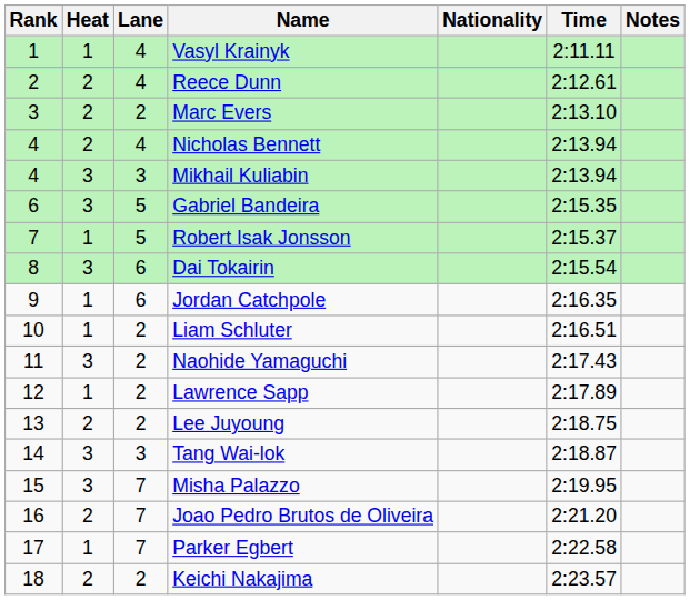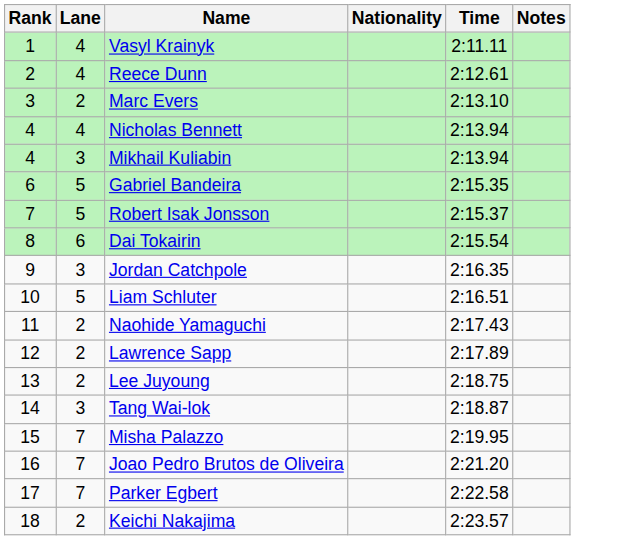 <table class="wikitable sortable" style="text-align:center">
 <tr>
 <th>Rank</th>
-<th>Heat</th>
 <th>Lane</th>
 <th>Name</th>
 <th>Nationality</th>
 <th>Time</th>
 <th>Notes</th>
 </tr>
 <tr bgcolor=bbf3bb>
 <td>1</td>
-<td>1</td>
 <td>4</td>
 <td align=left><a href='#'>Vasyl Krainyk</a></td>
 <td align=left></td>
 <td>2:11.11</td>
 <td></td>
 </tr>
 <tr bgcolor=bbf3bb>
-<td>2</td>
 <td>2</td>
 <td>4</td>
 <td align=left><a href='#'>Reece Dunn</a></td>
 <td align=left></td>
 <td>2:12.61</td>
 <td></td>
 </tr>
 <tr bgcolor=bbf3bb>
 <td>3</td>
 <td>2</td>
-<td>2</td>
 <td align=left><a href='#'>Marc Evers</a></td>
 <td align=left></td>
 <td>2:13.10</td>
 <td></td>
 </tr>
 <tr bgcolor=bbf3bb>
 <td>4</td>
-<td>2</td>
 <td>4</td>
 <td align=left><a href='#'>Nicholas Bennett</a></td>
 <td align=left></td>
 <td>2:13.94</td>
 <td></td>
 </tr>
 <tr bgcolor=bbf3bb>
 <td>4</td>
 <td>3</td>
-<td>3</td>
 <td align=left><a href='#'>Mikhail Kuliabin</a></td>
 <td align=left></td>
 <td>2:13.94</td>
 <td></td>
 </tr>
 <tr bgcolor=bbf3bb>
 <td>6</td>
-<td>3</td>
 <td>5</td>
 <td align=left><a href='#'>Gabriel Bandeira</a></td>
 <td align=left></td>
 <td>2:15.35</td>
 <td></td>
 </tr>
 <tr bgcolor=bbf3bb>
 <td>7</td>
-<td>1</td>
 <td>5</td>
 <td align=left><a href='#'>Robert Isak Jonsson</a></td>
 <td align=left></td>
 <td>2:15.37</td>
 <td></td>
 </tr>
 <tr bgcolor=bbf3bb>
 <td>8</td>
-<td>3</td>
 <td>6</td>
 <td align=left><a href='#'>Dai Tokairin</a></td>
 <td align=left></td>
 <td>2:15.54</td>
 <td></td>
 </tr>
 <tr>
 <td>9</td>
-<td>1</td>
-<td>6</td>
+<td>3</td>
 <td align=left><a href='#'>Jordan Catchpole</a></td>
 <td align=left></td>
 <td>2:16.35</td>
 <td></td>
 </tr>
 <tr>
 <td>10</td>
-<td>1</td>
-<td>2</td>
+<td>5</td>
 <td align=left><a href='#'>Liam Schluter</a></td>
 <td align=left></td>
 <td>2:16.51</td>
 <td></td>
 </tr>
 <tr>
 <td>11</td>
-<td>3</td>
 <td>2</td>
 <td align=left><a href='#'>Naohide Yamaguchi</a></td>
 <td align=left></td>
 <td>2:17.43</td>
 <td></td>
 </tr>
 <tr>
 <td>12</td>
-<td>1</td>
 <td>2</td>
 <td align=left><a href='#'>Lawrence Sapp</a></td>
 <td align=left></td>
 <td>2:17.89</td>
 <td></td>
 </tr>
 <tr>
 <td>13</td>
 <td>2</td>
-<td>2</td>
 <td align=left><a href='#'>Lee Juyoung</a></td>
 <td align=left></td>
 <td>2:18.75</td>
 <td></td>
 </tr>
 <tr>
 <td>14</td>
 <td>3</td>
-<td>3</td>
 <td align=left><a href='#'>Tang Wai-lok</a></td>
 <td align=left></td>
 <td>2:18.87</td>
 <td></td>
 </tr>
 <tr>
 <td>15</td>
-<td>3</td>
 <td>7</td>
 <td align=left><a href='#'>Misha Palazzo</a></td>
 <td align=left></td>
 <td>2:19.95</td>
 <td></td>
 </tr>
 <tr>
 <td>16</td>
-<td>2</td>
 <td>7</td>
 <td align=left><a href='#'>Joao Pedro Brutos de Oliveira</a></td>
 <td align=left></td>
 <td>2:21.20</td>
 <td></td>
 </tr>
 <tr>
 <td>17</td>
-<td>1</td>
 <td>7</td>
 <td align=left><a href='#'>Parker Egbert</a></td>
 <td align=left></td>
 <td>2:22.58</td>
 <td></td>
 </tr>
 <tr>
 <td>18</td>
 <td>2</td>
-<td>2</td>
 <td align=left><a href='#'>Keichi Nakajima</a></td>
 <td align=left></td>
 <td>2:23.57</td>
 <td></td>
 </tr>
 </table>
